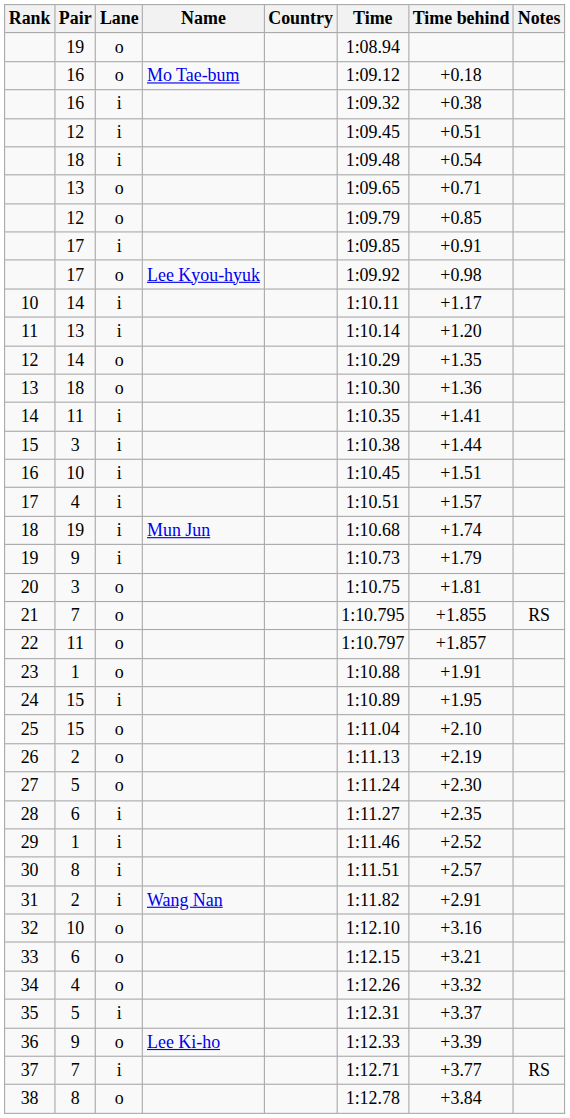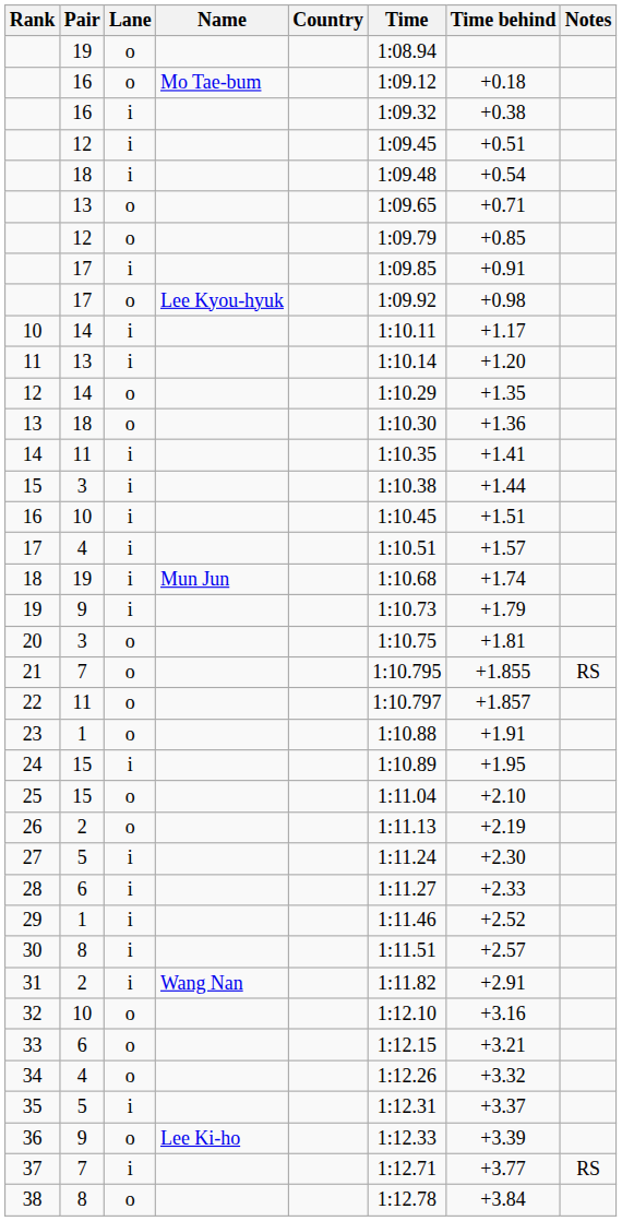 <table class="wikitable sortable" style="text-align:center">
 <tr>
 <th>Rank</th>
 <th>Pair</th>
 <th>Lane</th>
 <th>Name</th>
 <th>Country</th>
 <th>Time</th>
 <th>Time behind</th>
 <th>Notes</th>
 </tr>
 <tr>
 <td></td>
 <td>19</td>
 <td>o</td>
 <td align="left"></td>
 <td align="left"></td>
 <td>1:08.94</td>
 <td></td>
 <td></td>
 </tr>
 <tr>
 <td></td>
 <td>16</td>
 <td>o</td>
 <td align="left"><a href='#'>Mo Tae-bum</a></td>
 <td align="left"></td>
 <td>1:09.12</td>
 <td>+0.18</td>
 <td></td>
 </tr>
 <tr>
 <td></td>
 <td>16</td>
 <td>i</td>
 <td align="left"></td>
 <td align="left"></td>
 <td>1:09.32</td>
 <td>+0.38</td>
 <td></td>
 </tr>
 <tr>
 <td></td>
 <td>12</td>
 <td>i</td>
 <td align="left"></td>
 <td align="left"></td>
 <td>1:09.45</td>
 <td>+0.51</td>
 <td></td>
 </tr>
 <tr>
 <td></td>
 <td>18</td>
 <td>i</td>
 <td align="left"></td>
 <td align="left"></td>
 <td>1:09.48</td>
 <td>+0.54</td>
 <td></td>
 </tr>
 <tr>
 <td></td>
 <td>13</td>
 <td>o</td>
 <td align="left"></td>
 <td align="left"></td>
 <td>1:09.65</td>
 <td>+0.71</td>
 <td></td>
 </tr>
 <tr>
 <td></td>
 <td>12</td>
 <td>o</td>
 <td align="left"></td>
 <td align="left"></td>
 <td>1:09.79</td>
 <td>+0.85</td>
 <td></td>
 </tr>
 <tr>
 <td></td>
 <td>17</td>
 <td>i</td>
 <td align="left"></td>
 <td align="left"></td>
 <td>1:09.85</td>
 <td>+0.91</td>
 <td></td>
 </tr>
 <tr>
 <td></td>
 <td>17</td>
 <td>o</td>
 <td align="left"><a href='#'>Lee Kyou-hyuk</a></td>
 <td align="left"></td>
 <td>1:09.92</td>
 <td>+0.98</td>
 <td></td>
 </tr>
 <tr>
 <td>10</td>
 <td>14</td>
 <td>i</td>
 <td align="left"></td>
 <td align="left"></td>
 <td>1:10.11</td>
 <td>+1.17</td>
 <td></td>
 </tr>
 <tr>
 <td>11</td>
 <td>13</td>
 <td>i</td>
 <td align="left"></td>
 <td align="left"></td>
 <td>1:10.14</td>
 <td>+1.20</td>
 <td></td>
 </tr>
 <tr>
 <td>12</td>
 <td>14</td>
 <td>o</td>
 <td align="left"></td>
 <td align="left"></td>
 <td>1:10.29</td>
 <td>+1.35</td>
 <td></td>
 </tr>
 <tr>
 <td>13</td>
 <td>18</td>
 <td>o</td>
 <td align="left"></td>
 <td align="left"></td>
 <td>1:10.30</td>
 <td>+1.36</td>
 <td></td>
 </tr>
 <tr>
 <td>14</td>
 <td>11</td>
 <td>i</td>
 <td align="left"></td>
 <td align="left"></td>
 <td>1:10.35</td>
 <td>+1.41</td>
 <td></td>
 </tr>
 <tr>
 <td>15</td>
 <td>3</td>
 <td>i</td>
 <td align="left"></td>
 <td align="left"></td>
 <td>1:10.38</td>
 <td>+1.44</td>
 <td></td>
 </tr>
 <tr>
 <td>16</td>
 <td>10</td>
 <td>i</td>
 <td align="left"></td>
 <td align="left"></td>
 <td>1:10.45</td>
 <td>+1.51</td>
 <td></td>
 </tr>
 <tr>
 <td>17</td>
 <td>4</td>
 <td>i</td>
 <td align="left"></td>
 <td align="left"></td>
 <td>1:10.51</td>
 <td>+1.57</td>
 <td></td>
 </tr>
 <tr>
 <td>18</td>
 <td>19</td>
 <td>i</td>
 <td align="left"><a href='#'>Mun Jun</a></td>
 <td align="left"></td>
 <td>1:10.68</td>
 <td>+1.74</td>
 <td></td>
 </tr>
 <tr>
 <td>19</td>
 <td>9</td>
 <td>i</td>
 <td align="left"></td>
 <td align="left"></td>
 <td>1:10.73</td>
 <td>+1.79</td>
 <td></td>
 </tr>
 <tr>
 <td>20</td>
 <td>3</td>
 <td>o</td>
 <td align="left"></td>
 <td align="left"></td>
 <td>1:10.75</td>
 <td>+1.81</td>
 <td></td>
 </tr>
 <tr>
 <td>21</td>
 <td>7</td>
 <td>o</td>
 <td align="left"></td>
 <td align="left"></td>
 <td>1:10.795</td>
 <td>+1.855</td>
 <td>RS</td>
 </tr>
 <tr>
 <td>22</td>
 <td>11</td>
 <td>o</td>
 <td align="left"></td>
 <td align="left"></td>
 <td>1:10.797</td>
 <td>+1.857</td>
 <td></td>
 </tr>
 <tr>
 <td>23</td>
 <td>1</td>
 <td>o</td>
 <td align="left"></td>
 <td align="left"></td>
 <td>1:10.88</td>
 <td>+1.91</td>
 <td></td>
 </tr>
 <tr>
 <td>24</td>
 <td>15</td>
 <td>i</td>
 <td align="left"></td>
 <td align="left"></td>
 <td>1:10.89</td>
 <td>+1.95</td>
 <td></td>
 </tr>
 <tr>
 <td>25</td>
 <td>15</td>
 <td>o</td>
 <td align="left"></td>
 <td align="left"></td>
 <td>1:11.04</td>
 <td>+2.10</td>
 <td></td>
 </tr>
 <tr>
 <td>26</td>
 <td>2</td>
 <td>o</td>
 <td align="left"></td>
 <td align="left"></td>
 <td>1:11.13</td>
 <td>+2.19</td>
 <td></td>
 </tr>
 <tr>
 <td>27</td>
 <td>5</td>
-<td>o</td>
+<td>i</td>
 <td align="left"></td>
 <td align="left"></td>
 <td>1:11.24</td>
 <td>+2.30</td>
 <td></td>
 </tr>
 <tr>
 <td>28</td>
 <td>6</td>
 <td>i</td>
 <td align="left"></td>
 <td align="left"></td>
 <td>1:11.27</td>
-<td>+2.35</td>
+<td>+2.33</td>
 <td></td>
 </tr>
 <tr>
 <td>29</td>
 <td>1</td>
 <td>i</td>
 <td align="left"></td>
 <td align="left"></td>
 <td>1:11.46</td>
 <td>+2.52</td>
 <td></td>
 </tr>
 <tr>
 <td>30</td>
 <td>8</td>
 <td>i</td>
 <td align="left"></td>
 <td align="left"></td>
 <td>1:11.51</td>
 <td>+2.57</td>
 <td></td>
 </tr>
 <tr>
 <td>31</td>
 <td>2</td>
 <td>i</td>
 <td align="left"><a href='#'>Wang Nan</a></td>
 <td align="left"></td>
 <td>1:11.82</td>
 <td>+2.91</td>
 <td></td>
 </tr>
 <tr>
 <td>32</td>
 <td>10</td>
 <td>o</td>
 <td align="left"></td>
 <td align="left"></td>
 <td>1:12.10</td>
 <td>+3.16</td>
 <td></td>
 </tr>
 <tr>
 <td>33</td>
 <td>6</td>
 <td>o</td>
 <td align="left"></td>
 <td align="left"></td>
 <td>1:12.15</td>
 <td>+3.21</td>
 <td></td>
 </tr>
 <tr>
 <td>34</td>
 <td>4</td>
 <td>o</td>
 <td align="left"></td>
 <td align="left"></td>
 <td>1:12.26</td>
 <td>+3.32</td>
 <td></td>
 </tr>
 <tr>
 <td>35</td>
 <td>5</td>
 <td>i</td>
 <td align="left"></td>
 <td align="left"></td>
 <td>1:12.31</td>
 <td>+3.37</td>
 <td></td>
 </tr>
 <tr>
 <td>36</td>
 <td>9</td>
 <td>o</td>
 <td align="left"><a href='#'>Lee Ki-ho</a></td>
 <td align="left"></td>
 <td>1:12.33</td>
 <td>+3.39</td>
 <td></td>
 </tr>
 <tr>
 <td>37</td>
 <td>7</td>
 <td>i</td>
 <td align="left"></td>
 <td align="left"></td>
 <td>1:12.71</td>
 <td>+3.77</td>
 <td>RS</td>
 </tr>
 <tr>
 <td>38</td>
 <td>8</td>
 <td>o</td>
 <td align="left"></td>
 <td align="left"></td>
 <td>1:12.78</td>
 <td>+3.84</td>
 <td></td>
 </tr>
 </table>
